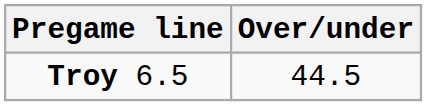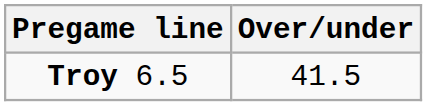 <table class="wikitable">
 <tr align="center">
 <th style=>Pregame line</th>
 <th style=>Over/under</th>
 </tr>
 <tr align="center">
 <td><strong>Troy</strong> 6.5</td>
-<td>44.5</td>
+<td>41.5</td>
 </tr>
 </table>
